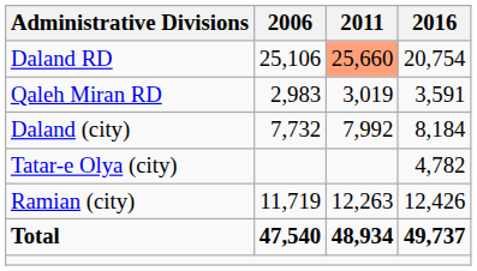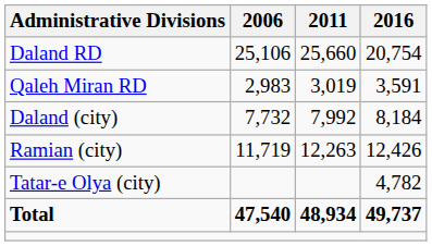 <table class="wikitable">
 <tr>
 <th>Administrative Divisions</th>
 <th>2006</th>
 <th>2011</th>
 <th>2016</th>
 </tr>
 <tr>
 <td><a href='#'>Daland RD</a></td>
 <td style="text-align: right;">25,106</td>
-<td style="background: lightsalmon; text-align: right;">25,660</td>
+<td style="text-align: right;">25,660</td>
 <td style="text-align: right;">20,754</td>
 </tr>
 <tr>
 <td><a href='#'>Qaleh Miran RD</a></td>
 <td style="text-align: right;">2,983</td>
 <td style="text-align: right;">3,019</td>
 <td style="text-align: right;">3,591</td>
 </tr>
 <tr>
 <td><a href='#'>Daland</a> (city)</td>
 <td style="text-align: right;">7,732</td>
 <td style="text-align: right;">7,992</td>
 <td style="text-align: right;">8,184</td>
 </tr>
 <tr>
+<td><a href='#'>Ramian</a> (city)</td>
+<td style="text-align: right;">11,719</td>
+<td style="text-align: right;">12,263</td>
+<td style="text-align: right;">12,426</td>
+</tr>
+<tr>
 <td><a href='#'>Tatar-e Olya</a> (city)</td>
 <td style="text-align: right;"></td>
 <td style="text-align: right;"></td>
 <td style="text-align: right;">4,782</td>
-</tr>
-<tr>
-<td><a href='#'>Ramian</a> (city)</td>
-<td style="text-align: right;">11,719</td>
-<td style="text-align: right;">12,263</td>
-<td style="text-align: right;">12,426</td>
 </tr>
 <tr>
 <td><strong>Total</strong></td>
 <td style="text-align: right;"><strong>47,540</strong></td>
 <td style="text-align: right;"><strong>48,934</strong></td>
 <td style="text-align: right;"><strong>49,737</strong></td>
 </tr>
 <tr>
 <td colspan=4></td>
 </tr>
 </table>
